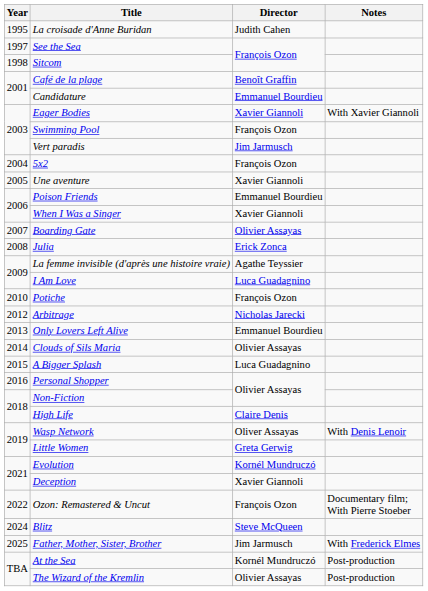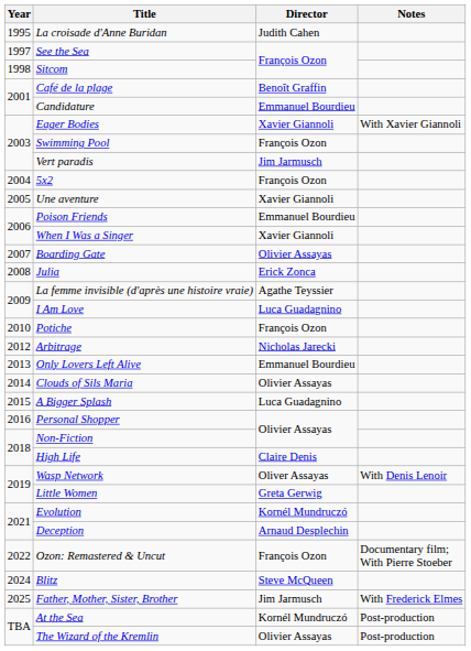 <table class="wikitable">
 <tr>
 <th>Year</th>
 <th>Title</th>
 <th>Director</th>
 <th>Notes</th>
 </tr>
 <tr>
 <td>1995</td>
 <td><em>La croisade d'Anne Buridan</em></td>
 <td>Judith Cahen</td>
 <td></td>
 </tr>
 <tr>
 <td>1997</td>
 <td><em><a href='#'>See the Sea</a></em></td>
 <td rowspan=2><a href='#'>François Ozon</a></td>
 <td></td>
 </tr>
 <tr>
 <td>1998</td>
 <td><em><a href='#'>Sitcom</a></em></td>
 <td></td>
 </tr>
 <tr>
 <td rowspan=2>2001</td>
 <td><em><a href='#'>Café de la plage</a></em></td>
 <td><a href='#'>Benoît Graffin</a></td>
 <td></td>
 </tr>
 <tr>
 <td><em>Candidature</em></td>
 <td><a href='#'>Emmanuel Bourdieu</a></td>
 <td></td>
 </tr>
 <tr>
 <td rowspan=3>2003</td>
 <td><em><a href='#'>Eager Bodies</a></em></td>
 <td><a href='#'>Xavier Giannoli</a></td>
 <td>With Xavier Giannoli</td>
 </tr>
 <tr>
 <td><em><a href='#'>Swimming Pool</a></em></td>
 <td>François Ozon</td>
 <td></td>
 </tr>
 <tr>
 <td><em>Vert paradis</em></td>
 <td><a href='#'>Jim Jarmusch</a></td>
 <td></td>
 </tr>
 <tr>
 <td>2004</td>
 <td><em><a href='#'>5x2</a></em></td>
 <td>François Ozon</td>
 <td></td>
 </tr>
 <tr>
 <td>2005</td>
 <td><em>Une aventure</em></td>
 <td>Xavier Giannoli</td>
 <td></td>
 </tr>
 <tr>
 <td rowspan=2>2006</td>
 <td><em><a href='#'>Poison Friends</a></em></td>
 <td>Emmanuel Bourdieu</td>
 <td></td>
 </tr>
 <tr>
 <td><em><a href='#'>When I Was a Singer</a></em></td>
 <td>Xavier Giannoli</td>
 <td></td>
 </tr>
 <tr>
 <td>2007</td>
 <td><em><a href='#'>Boarding Gate</a></em></td>
 <td><a href='#'>Olivier Assayas</a></td>
 <td></td>
 </tr>
 <tr>
 <td>2008</td>
 <td><em><a href='#'>Julia</a></em></td>
 <td><a href='#'>Erick Zonca</a></td>
 <td></td>
 </tr>
 <tr>
 <td rowspan=2>2009</td>
 <td><em>La femme invisible (d'après une histoire vraie)</em></td>
 <td>Agathe Teyssier</td>
 <td></td>
 </tr>
 <tr>
 <td><em><a href='#'>I Am Love</a></em></td>
 <td><a href='#'>Luca Guadagnino</a></td>
 <td></td>
 </tr>
 <tr>
 <td>2010</td>
 <td><em><a href='#'>Potiche</a></em></td>
 <td>François Ozon</td>
 <td></td>
 </tr>
 <tr>
 <td>2012</td>
 <td><em><a href='#'>Arbitrage</a></em></td>
 <td><a href='#'>Nicholas Jarecki</a></td>
 <td></td>
 </tr>
 <tr>
 <td>2013</td>
 <td><em><a href='#'>Only Lovers Left Alive</a></em></td>
 <td>Emmanuel Bourdieu</td>
 <td></td>
 </tr>
 <tr>
 <td>2014</td>
 <td><em><a href='#'>Clouds of Sils Maria</a></em></td>
 <td>Olivier Assayas</td>
 <td></td>
 </tr>
 <tr>
 <td>2015</td>
 <td><em><a href='#'>A Bigger Splash</a></em></td>
 <td>Luca Guadagnino</td>
 <td></td>
 </tr>
 <tr>
 <td>2016</td>
 <td><em><a href='#'>Personal Shopper</a></em></td>
 <td rowspan=2>Olivier Assayas</td>
 <td></td>
 </tr>
 <tr>
 <td rowspan=2>2018</td>
 <td><em><a href='#'>Non-Fiction</a></em></td>
 <td></td>
 </tr>
 <tr>
 <td><em><a href='#'>High Life</a></em></td>
 <td><a href='#'>Claire Denis</a></td>
 <td></td>
 </tr>
 <tr>
 <td rowspan=2>2019</td>
 <td><em><a href='#'>Wasp Network</a></em></td>
 <td>Oliver Assayas</td>
 <td>With <a href='#'>Denis Lenoir</a></td>
 </tr>
 <tr>
 <td><em><a href='#'>Little Women</a></em></td>
 <td><a href='#'>Greta Gerwig</a></td>
 <td></td>
 </tr>
 <tr>
 <td rowspan=2>2021</td>
 <td><em><a href='#'>Evolution</a></em></td>
 <td><a href='#'>Kornél Mundruczó</a></td>
 <td></td>
 </tr>
 <tr>
 <td><em><a href='#'>Deception</a></em></td>
-<td>Xavier Giannoli</td>
+<td><a href='#'>Arnaud Desplechin</a></td>
 <td></td>
 </tr>
 <tr>
 <td>2022</td>
 <td><em>Ozon: Remastered & Uncut</em></td>
 <td>François Ozon</td>
 <td>Documentary film;<br>With Pierre Stoeber</td>
 </tr>
 <tr>
 <td>2024</td>
 <td><em><a href='#'>Blitz</a></em></td>
 <td><a href='#'>Steve McQueen</a></td>
 <td></td>
 </tr>
 <tr>
 <td>2025</td>
 <td><em><a href='#'>Father, Mother, Sister, Brother</a></em></td>
 <td>Jim Jarmusch</td>
 <td>With <a href='#'>Frederick Elmes</a></td>
 </tr>
 <tr>
 <td rowspan=2>TBA</td>
 <td><em><a href='#'>At the Sea</a></em></td>
 <td>Kornél Mundruczó</td>
 <td>Post-production</td>
 </tr>
 <tr>
 <td><em><a href='#'>The Wizard of the Kremlin</a></em></td>
 <td>Olivier Assayas</td>
 <td>Post-production</td>
 </tr>
 </table>
